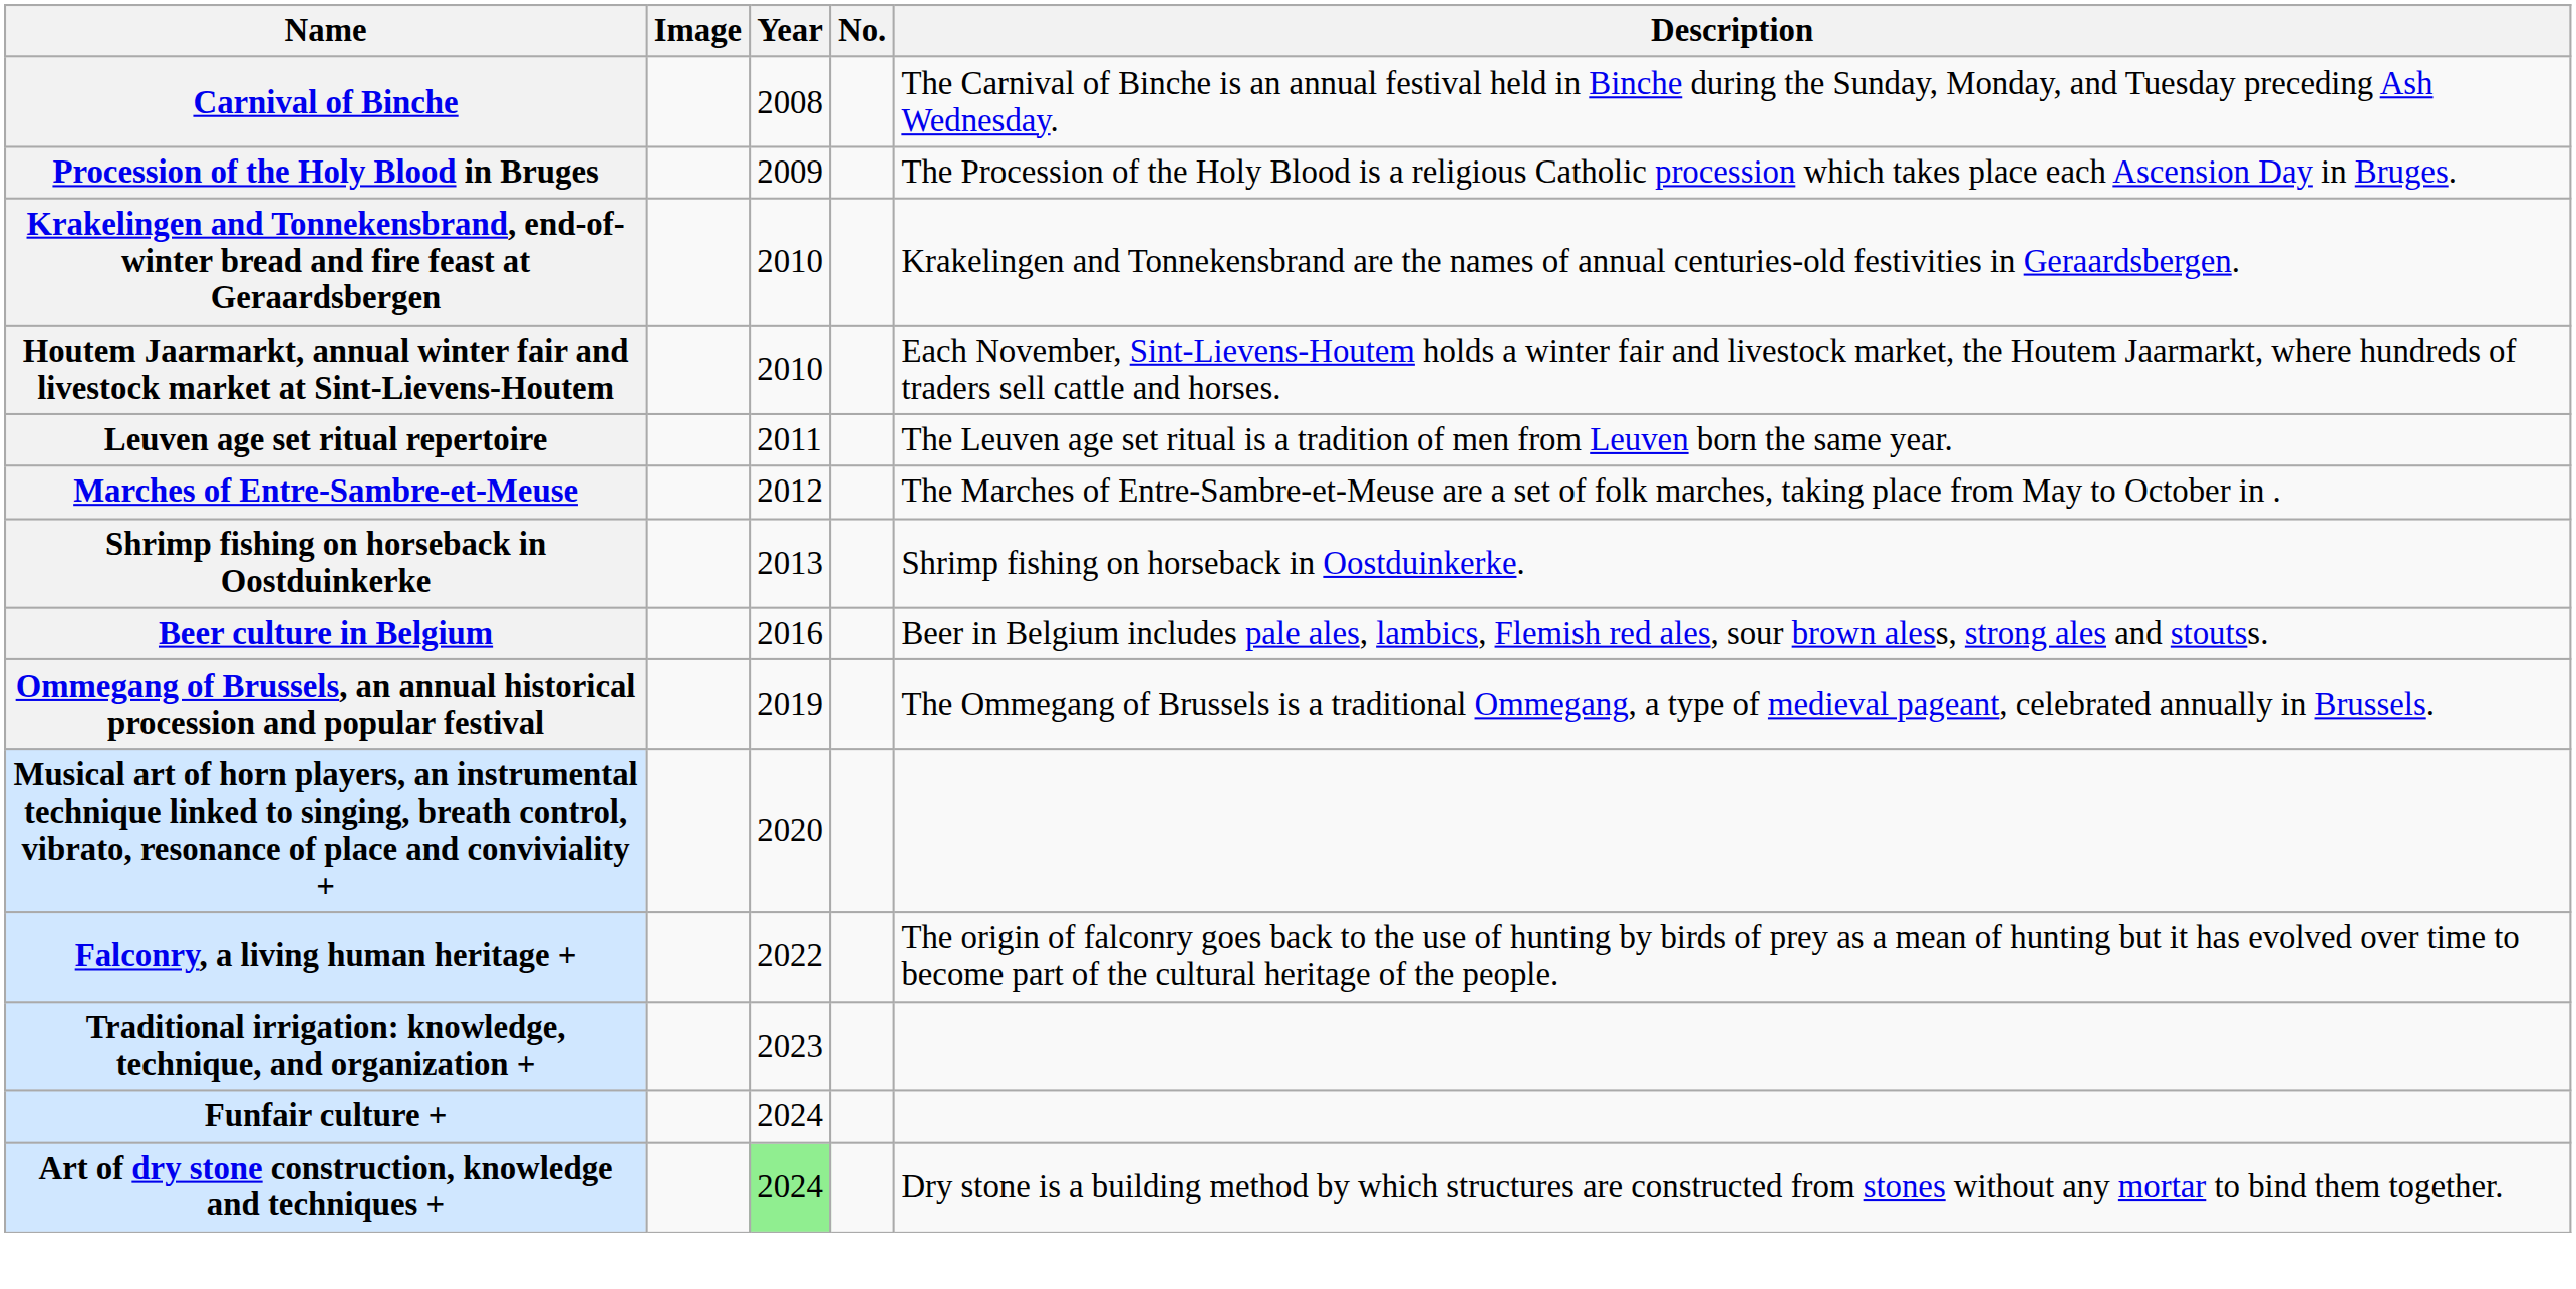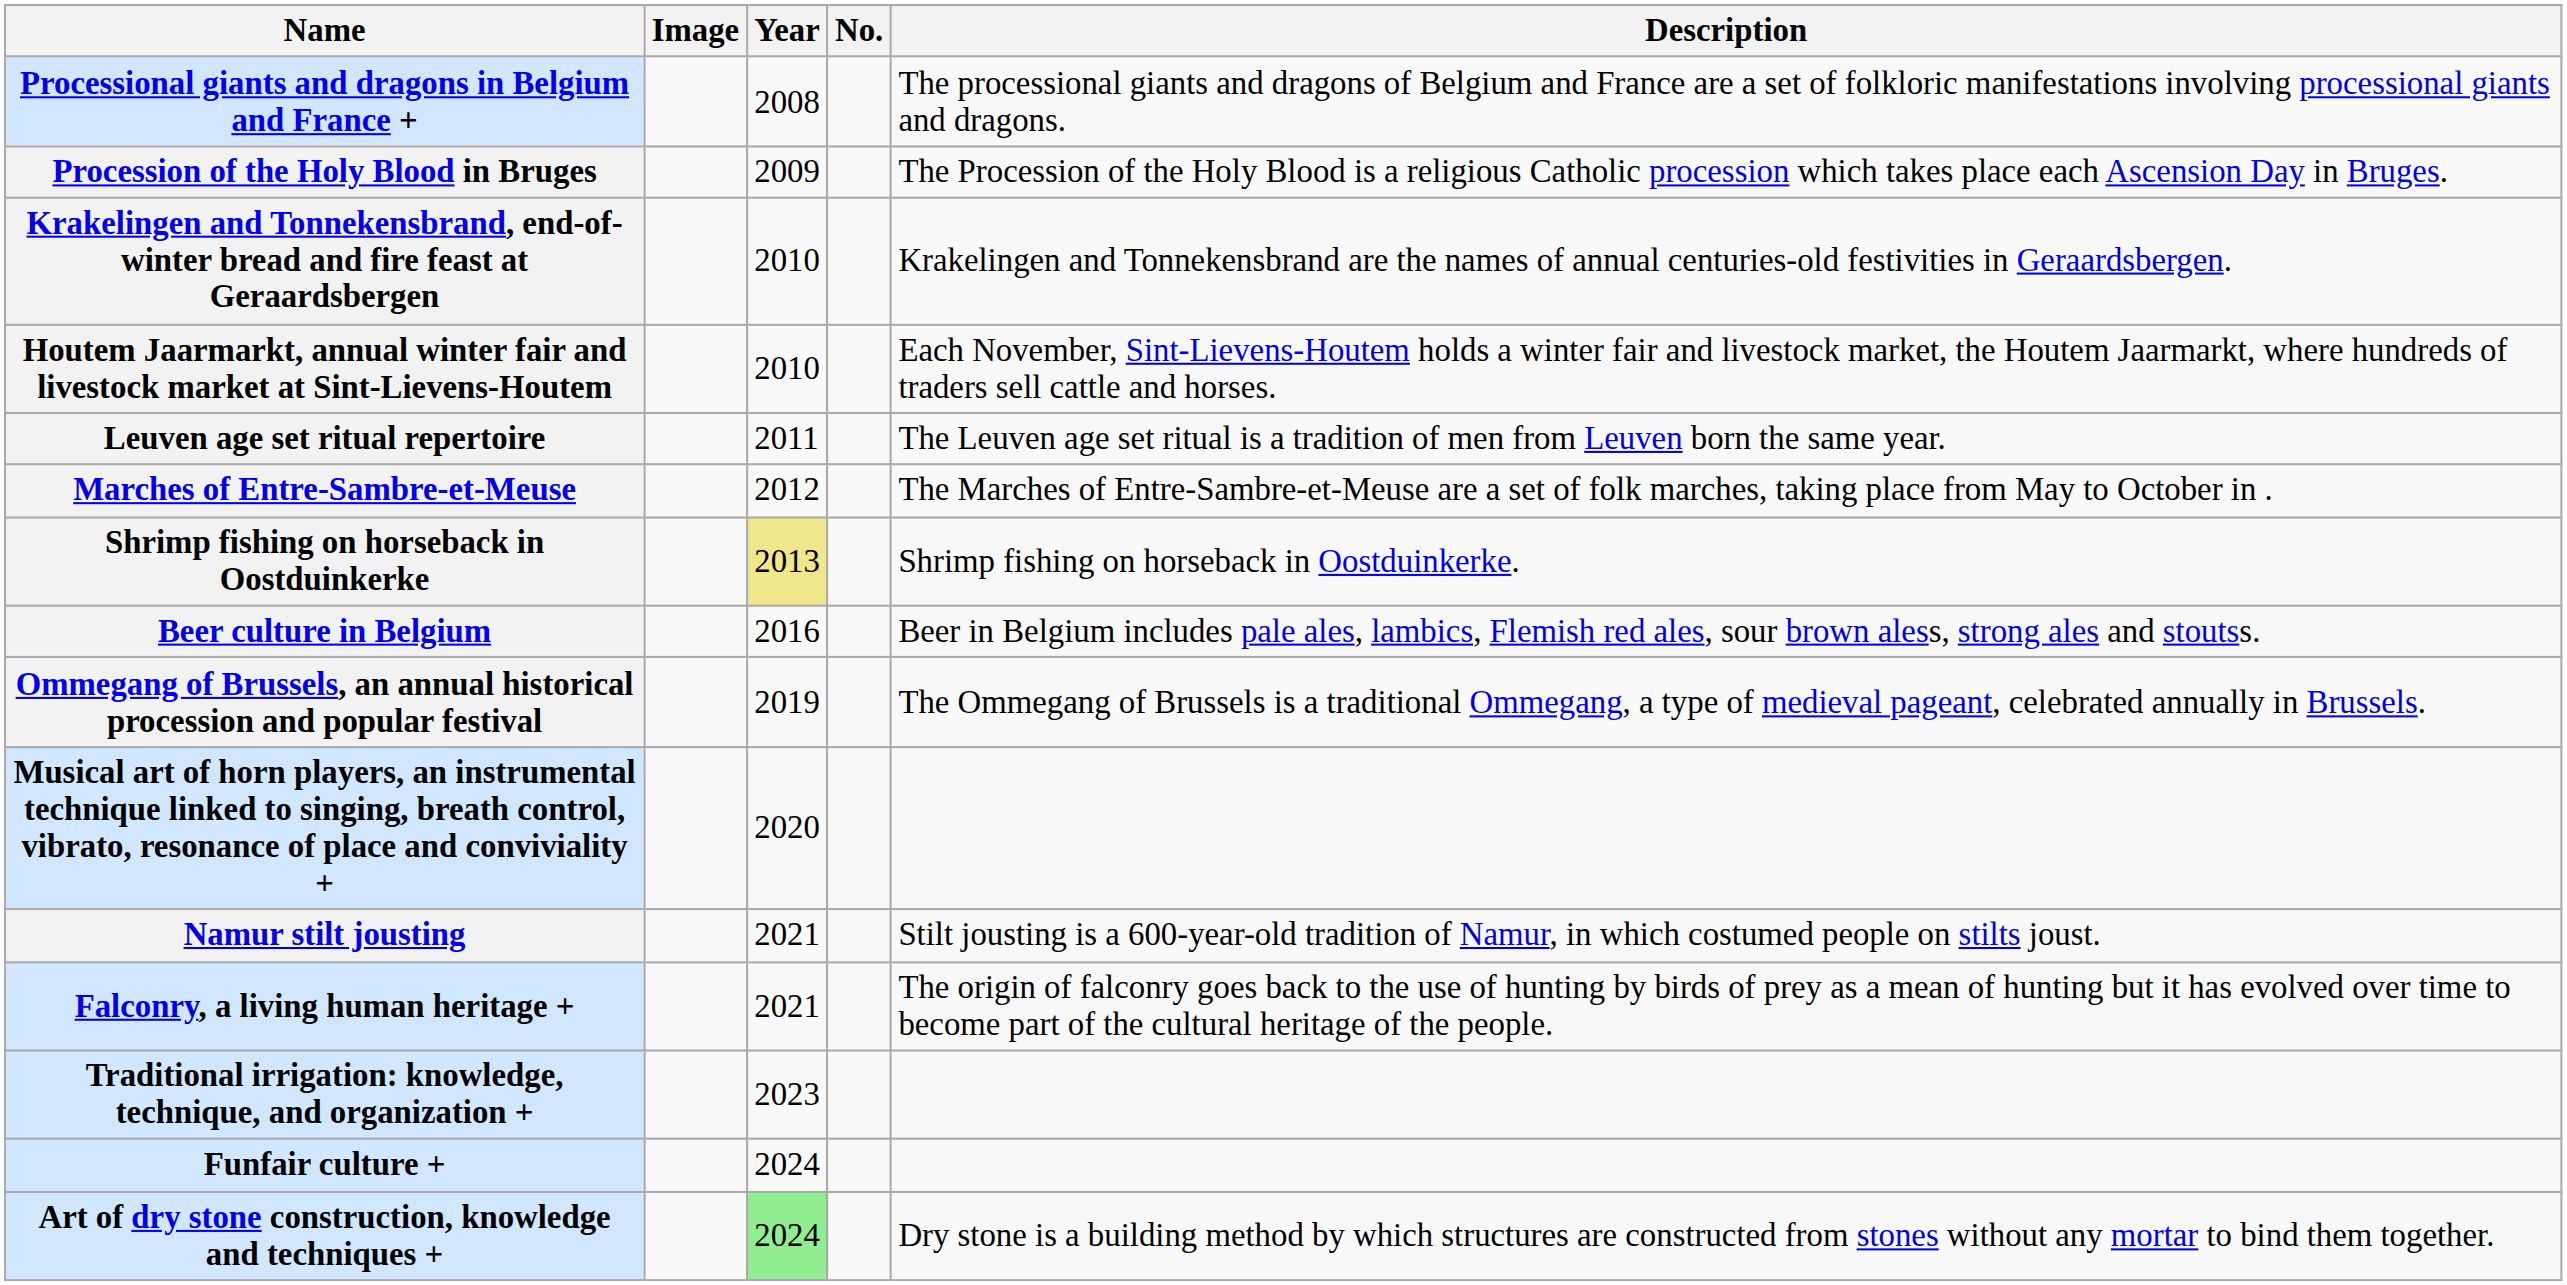 <table class="wikitable sortable plainrowheaders">
 <tr>
 <th style="width:25%">Name</th>
 <th class="unsortable">Image</th>
 <th>Year</th>
 <th>No.</th>
 <th class="unsortable">Description</th>
 </tr>
 <tr>
-<th scope="row"><a href='#'>Carnival of Binche</a></th>
+<th scope="row" style="background:#D0E7FF;"><a href='#'>Processional giants and dragons in Belgium and France</a> +</th>
 <td></td>
 <td>2008</td>
 <td></td>
-<td>The Carnival of Binche is an annual festival held in <a href='#'>Binche</a> during the Sunday, Monday, and Tuesday preceding <a href='#'>Ash Wednesday</a>.</td>
+<td>The processional giants and dragons of Belgium and France are a set of folkloric manifestations involving <a href='#'>processional giants</a> and dragons.</td>
 </tr>
 <tr>
 <th scope="row"><a href='#'>Procession of the Holy Blood</a> in Bruges</th>
 <td></td>
 <td>2009</td>
 <td></td>
 <td>The Procession of the Holy Blood is a religious Catholic <a href='#'>procession</a> which takes place each <a href='#'>Ascension Day</a> in <a href='#'>Bruges</a>.</td>
 </tr>
 <tr>
 <th scope="row"><a href='#'>Krakelingen and Tonnekensbrand</a>, end-of-winter bread and fire feast at Geraardsbergen</th>
 <td></td>
 <td>2010</td>
 <td></td>
 <td>Krakelingen and Tonnekensbrand are the names of annual centuries-old festivities in <a href='#'>Geraardsbergen</a>.</td>
 </tr>
 <tr>
 <th scope="row">Houtem Jaarmarkt, annual winter fair and livestock market at Sint-Lievens-Houtem</th>
 <td></td>
 <td>2010</td>
 <td></td>
 <td>Each November, <a href='#'>Sint-Lievens-Houtem</a> holds a winter fair and livestock market, the Houtem Jaarmarkt, where hundreds of traders sell cattle and horses.</td>
 </tr>
 <tr>
 <th scope="row">Leuven age set ritual repertoire</th>
 <td></td>
 <td>2011</td>
 <td></td>
 <td>The Leuven age set ritual is a tradition of men from <a href='#'>Leuven</a> born the same year.</td>
 </tr>
 <tr>
 <th scope="row"><a href='#'>Marches of Entre-Sambre-et-Meuse</a></th>
 <td></td>
 <td>2012</td>
 <td></td>
 <td>The Marches of Entre-Sambre-et-Meuse are a set of folk marches, taking place from May to October in .</td>
 </tr>
 <tr>
 <th scope="row">Shrimp fishing on horseback in Oostduinkerke</th>
 <td></td>
-<td>2013</td>
+<td style="background: khaki;">2013</td>
 <td></td>
 <td>Shrimp fishing on horseback in <a href='#'>Oostduinkerke</a>.</td>
 </tr>
 <tr>
 <th scope="row"><a href='#'>Beer culture in Belgium</a></th>
 <td></td>
 <td>2016</td>
 <td></td>
 <td>Beer in Belgium includes <a href='#'>pale ales</a>, <a href='#'>lambics</a>, <a href='#'>Flemish red ales</a>, sour <a href='#'>brown ales</a>s, <a href='#'>strong ales</a> and <a href='#'>stouts</a>s.</td>
 </tr>
 <tr>
 <th scope="row"><a href='#'>Ommegang of Brussels</a>, an annual historical procession and popular festival</th>
 <td></td>
 <td>2019</td>
 <td></td>
 <td>The Ommegang of Brussels is a traditional <a href='#'>Ommegang</a>, a type of <a href='#'>medieval pageant</a>, celebrated annually in <a href='#'>Brussels</a>.</td>
 </tr>
 <tr>
 <th scope="row" style="background:#D0E7FF;">Musical art of horn players, an instrumental technique linked to singing, breath control, vibrato, resonance of place and conviviality +</th>
 <td></td>
 <td>2020</td>
 <td></td>
 <td></td>
 </tr>
 <tr>
+<th scope="row"><a href='#'>Namur stilt jousting</a></th>
+<td></td>
+<td>2021</td>
+<td></td>
+<td>Stilt jousting is a 600-year-old tradition of <a href='#'>Namur</a>, in which costumed people on <a href='#'>stilts</a> joust.</td>
+</tr>
+<tr>
 <th scope="row" style="background:#D0E7FF;"><a href='#'>Falconry</a>, a living human heritage +</th>
 <td></td>
-<td>2022</td>
+<td>2021</td>
 <td></td>
 <td>The origin of falconry goes back to the use of hunting by birds of prey as a mean of hunting but it has evolved over time to become part of the cultural heritage of the people.</td>
 </tr>
 <tr>
 <th scope="row" style="background:#D0E7FF;">Traditional irrigation: knowledge, technique, and organization +</th>
 <td></td>
 <td>2023</td>
 <td></td>
 <td></td>
 </tr>
 <tr>
 <th scope="row" style="background:#D0E7FF;">Funfair culture +</th>
 <td></td>
 <td>2024</td>
 <td></td>
 <td></td>
 </tr>
 <tr>
 <th scope="row" style="background:#D0E7FF;">Art of <a href='#'>dry stone</a> construction, knowledge and techniques +</th>
 <td></td>
 <td style="background: lightgreen;">2024</td>
 <td></td>
 <td>Dry stone is a building method by which structures are constructed from <a href='#'>stones</a> without any <a href='#'>mortar</a> to bind them together.</td>
 </tr>
 </table>
